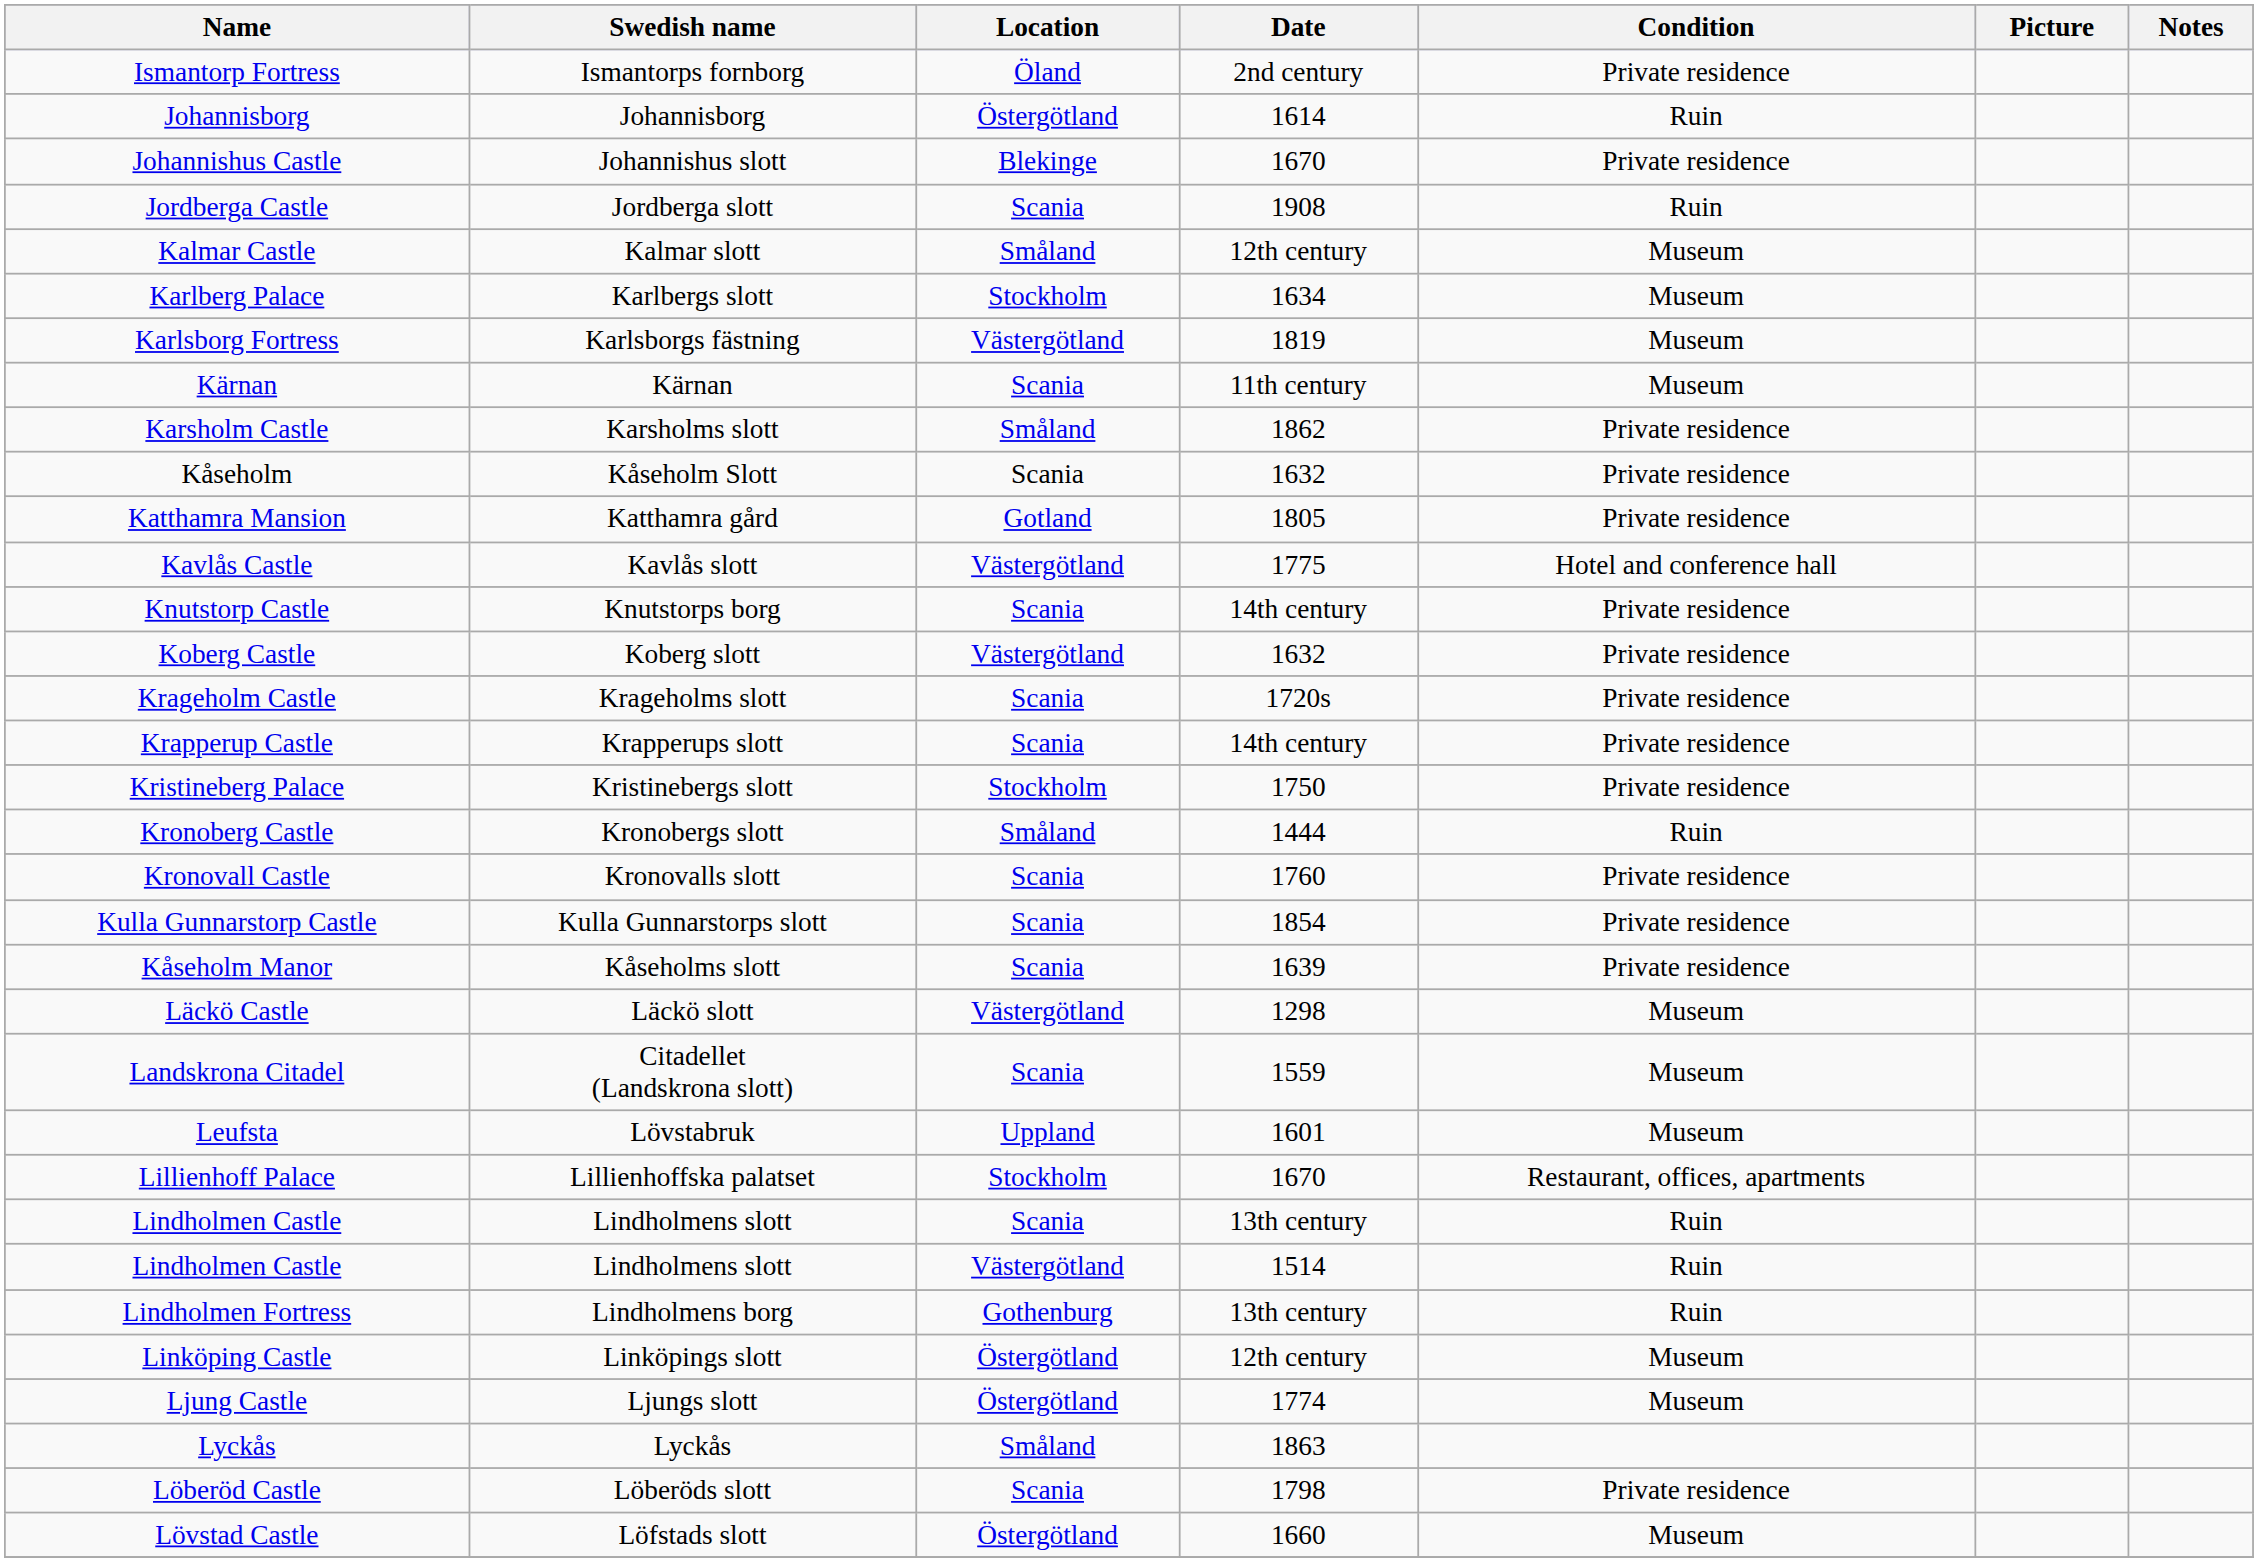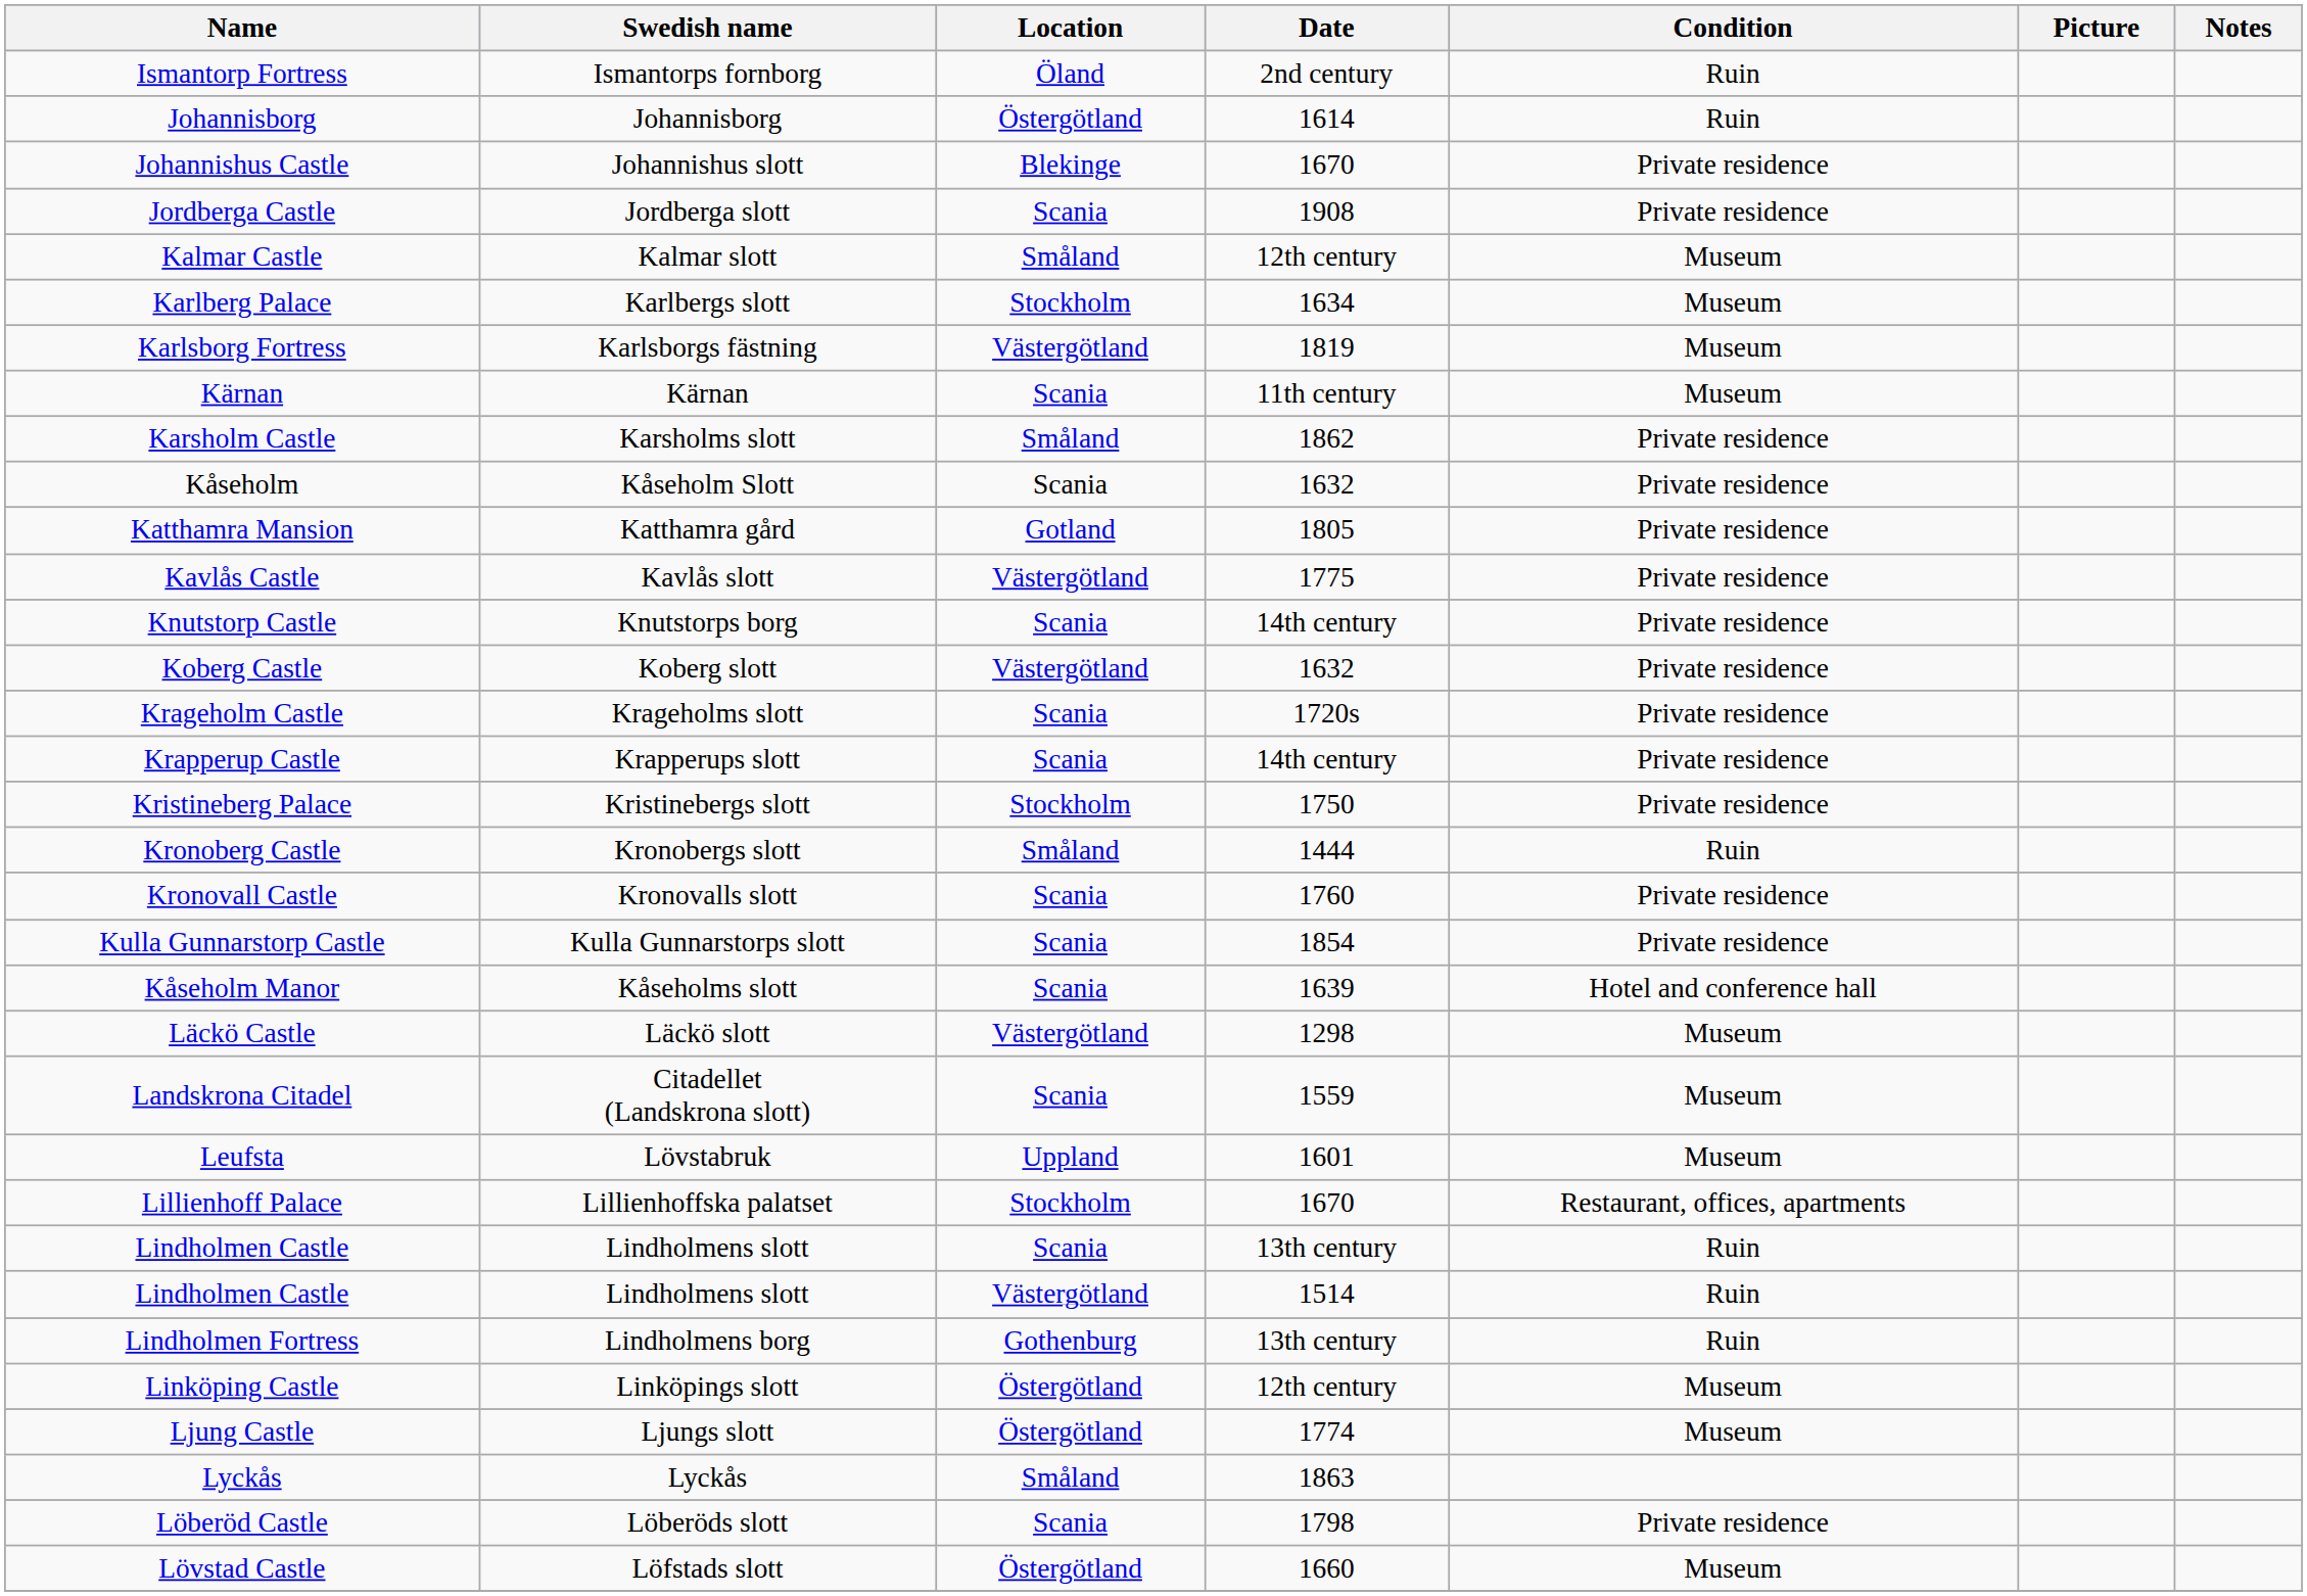 <table class="wikitable sortable" style="font-size: 96%; width:100%; text-align: center">
 <tr bgcolor="#ccccff">
 <th>Name</th>
 <th>Swedish name</th>
 <th>Location</th>
 <th>Date</th>
 <th>Condition</th>
 <th>Picture</th>
 <th>Notes</th>
 </tr>
 <tr ---->
 <td><a href='#'>Ismantorp Fortress</a></td>
 <td>Ismantorps fornborg</td>
 <td><a href='#'>Öland</a></td>
 <td>2nd century</td>
-<td>Private residence</td>
+<td>Ruin</td>
 <td></td>
 <td></td>
 </tr>
 <tr ---->
 <td><a href='#'>Johannisborg</a></td>
 <td>Johannisborg</td>
 <td><a href='#'>Östergötland</a></td>
 <td>1614</td>
 <td>Ruin</td>
 <td></td>
 <td></td>
 </tr>
 <tr ---->
 <td><a href='#'>Johannishus Castle</a></td>
 <td>Johannishus slott</td>
 <td><a href='#'>Blekinge</a></td>
 <td>1670</td>
 <td>Private residence</td>
 <td></td>
 <td></td>
 </tr>
 <tr ---->
 <td><a href='#'>Jordberga Castle</a></td>
 <td>Jordberga slott</td>
 <td><a href='#'>Scania</a></td>
 <td>1908</td>
-<td>Ruin</td>
+<td>Private residence</td>
 <td></td>
 <td></td>
 </tr>
 <tr ---->
 <td><a href='#'>Kalmar Castle</a></td>
 <td>Kalmar slott</td>
 <td><a href='#'>Småland</a></td>
 <td>12th century</td>
 <td>Museum</td>
 <td></td>
 <td></td>
 </tr>
 <tr ---->
 <td><a href='#'>Karlberg Palace</a></td>
 <td>Karlbergs slott</td>
 <td><a href='#'>Stockholm</a></td>
 <td>1634</td>
 <td>Museum</td>
 <td></td>
 <td></td>
 </tr>
 <tr ---->
 <td><a href='#'>Karlsborg Fortress</a></td>
 <td>Karlsborgs fästning</td>
 <td><a href='#'>Västergötland</a></td>
 <td>1819</td>
 <td>Museum</td>
 <td></td>
 <td></td>
 </tr>
 <tr ---->
 <td><a href='#'>Kärnan</a></td>
 <td>Kärnan</td>
 <td><a href='#'>Scania</a></td>
 <td>11th century</td>
 <td>Museum</td>
 <td></td>
 <td></td>
 </tr>
 <tr ---->
 <td><a href='#'>Karsholm Castle</a></td>
 <td>Karsholms slott</td>
 <td><a href='#'>Småland</a></td>
 <td>1862</td>
 <td>Private residence</td>
 <td></td>
 <td></td>
 </tr>
 <tr>
 <td>Kåseholm </td>
 <td>Kåseholm Slott</td>
 <td>Scania</td>
 <td>1632</td>
 <td>Private residence</td>
 <td></td>
 <td></td>
 </tr>
 <tr ---->
 <td><a href='#'>Katthamra Mansion</a></td>
 <td>Katthamra gård</td>
 <td><a href='#'>Gotland</a></td>
 <td>1805</td>
 <td>Private residence</td>
 <td></td>
 <td></td>
 </tr>
 <tr ---->
 <td><a href='#'>Kavlås Castle</a></td>
 <td>Kavlås slott</td>
 <td><a href='#'>Västergötland</a></td>
 <td>1775</td>
-<td>Hotel and conference hall</td>
+<td>Private residence</td>
 <td></td>
 <td></td>
 </tr>
 <tr ---->
 <td><a href='#'>Knutstorp Castle</a></td>
 <td>Knutstorps borg</td>
 <td><a href='#'>Scania</a></td>
 <td>14th century</td>
 <td>Private residence</td>
 <td></td>
 <td></td>
 </tr>
 <tr ---->
 <td><a href='#'>Koberg Castle</a></td>
 <td>Koberg slott</td>
 <td><a href='#'>Västergötland</a></td>
 <td>1632</td>
 <td>Private residence</td>
 <td></td>
 <td></td>
 </tr>
 <tr ---->
 <td><a href='#'>Krageholm Castle</a></td>
 <td>Krageholms slott</td>
 <td><a href='#'>Scania</a></td>
 <td>1720s</td>
 <td>Private residence</td>
 <td></td>
 <td></td>
 </tr>
 <tr ---->
 <td><a href='#'>Krapperup Castle</a></td>
 <td>Krapperups slott</td>
 <td><a href='#'>Scania</a></td>
 <td>14th century</td>
 <td>Private residence</td>
 <td></td>
 <td></td>
 </tr>
 <tr ---->
 <td><a href='#'>Kristineberg Palace</a></td>
 <td>Kristinebergs slott</td>
 <td><a href='#'>Stockholm</a></td>
 <td>1750</td>
 <td>Private residence</td>
 <td></td>
 <td></td>
 </tr>
 <tr ---->
 <td><a href='#'>Kronoberg Castle</a></td>
 <td>Kronobergs slott</td>
 <td><a href='#'>Småland</a></td>
 <td>1444</td>
 <td>Ruin</td>
 <td></td>
 <td></td>
 </tr>
 <tr ---->
 <td><a href='#'>Kronovall Castle</a></td>
 <td>Kronovalls slott</td>
 <td><a href='#'>Scania</a></td>
 <td>1760</td>
 <td>Private residence</td>
 <td></td>
 <td></td>
 </tr>
 <tr ---->
 <td><a href='#'>Kulla Gunnarstorp Castle</a></td>
 <td>Kulla Gunnarstorps slott</td>
 <td><a href='#'>Scania</a></td>
 <td>1854</td>
 <td>Private residence</td>
 <td></td>
 <td></td>
 </tr>
 <tr ---->
 <td><a href='#'>Kåseholm Manor</a></td>
 <td>Kåseholms slott</td>
 <td><a href='#'>Scania</a></td>
 <td>1639</td>
-<td>Private residence</td>
+<td>Hotel and conference hall</td>
 <td></td>
 <td></td>
 </tr>
 <tr ---->
 <td><a href='#'>Läckö Castle</a></td>
 <td>Läckö slott</td>
 <td><a href='#'>Västergötland</a></td>
 <td>1298</td>
 <td>Museum</td>
 <td></td>
 <td></td>
 </tr>
 <tr ---->
 <td><a href='#'>Landskrona Citadel</a></td>
 <td>Citadellet <br> (Landskrona slott)</td>
 <td><a href='#'>Scania</a></td>
 <td>1559</td>
 <td>Museum</td>
 <td></td>
 <td></td>
 </tr>
 <tr ---->
 <td><a href='#'>Leufsta</a></td>
 <td>Lövstabruk</td>
 <td><a href='#'>Uppland</a></td>
 <td>1601</td>
 <td>Museum</td>
 <td></td>
 <td></td>
 </tr>
 <tr ---->
 <td><a href='#'>Lillienhoff Palace</a></td>
 <td>Lillienhoffska palatset</td>
 <td><a href='#'>Stockholm</a></td>
 <td>1670</td>
 <td>Restaurant, offices, apartments</td>
 <td></td>
 <td></td>
 </tr>
 <tr ---->
 <td><a href='#'>Lindholmen Castle</a></td>
 <td>Lindholmens slott</td>
 <td><a href='#'>Scania</a></td>
 <td>13th century</td>
 <td>Ruin</td>
 <td></td>
 <td></td>
 </tr>
 <tr ---->
 <td><a href='#'>Lindholmen Castle</a></td>
 <td>Lindholmens slott</td>
 <td><a href='#'>Västergötland</a></td>
 <td>1514</td>
 <td>Ruin</td>
 <td></td>
 <td></td>
 </tr>
 <tr ---->
 <td><a href='#'>Lindholmen Fortress</a></td>
 <td>Lindholmens borg</td>
 <td><a href='#'>Gothenburg</a></td>
 <td>13th century</td>
 <td>Ruin</td>
 <td></td>
 <td></td>
 </tr>
 <tr ---->
 <td><a href='#'>Linköping Castle</a></td>
 <td>Linköpings slott</td>
 <td><a href='#'>Östergötland</a></td>
 <td>12th century</td>
 <td>Museum</td>
 <td></td>
 <td></td>
 </tr>
 <tr ---->
 <td><a href='#'>Ljung Castle</a></td>
 <td>Ljungs slott</td>
 <td><a href='#'>Östergötland</a></td>
 <td>1774</td>
 <td>Museum</td>
 <td></td>
 <td></td>
 </tr>
 <tr ---->
 <td><a href='#'>Lyckås</a></td>
 <td>Lyckås</td>
 <td><a href='#'>Småland</a></td>
 <td>1863</td>
 <td></td>
 <td></td>
 <td></td>
 </tr>
 <tr ---->
 <td><a href='#'>Löberöd Castle</a></td>
 <td>Löberöds slott</td>
 <td><a href='#'>Scania</a></td>
 <td>1798</td>
 <td>Private residence</td>
 <td></td>
 <td></td>
 </tr>
 <tr ---->
 <td><a href='#'>Lövstad Castle</a></td>
 <td>Löfstads slott</td>
 <td><a href='#'>Östergötland</a></td>
 <td>1660</td>
 <td>Museum</td>
 <td></td>
 <td></td>
 </tr>
 <tr ---->
 </tr>
 </table>
